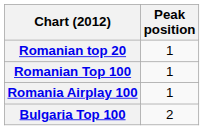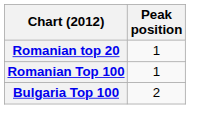 <table class="wikitable plainrowheaders" style="text-align:center">
 <tr>
 <th>Chart (2012)</th>
 <th>Peak<br>position</th>
 </tr>
 <tr>
 <th scope="row"><a href='#'>Romanian top 20</a></th>
 <td>1</td>
 </tr>
 <tr>
 <th scope="row"><a href='#'>Romanian Top 100</a></th>
 <td>1</td>
 </tr>
 <tr>
-<th scope="row"><a href='#'>Romania Airplay 100</a></th>
-<td>1</td>
-</tr>
-<tr>
 <th scope="row"><a href='#'>Bulgaria Top 100</a></th>
 <td>2</td>
 </tr>
 </table>
